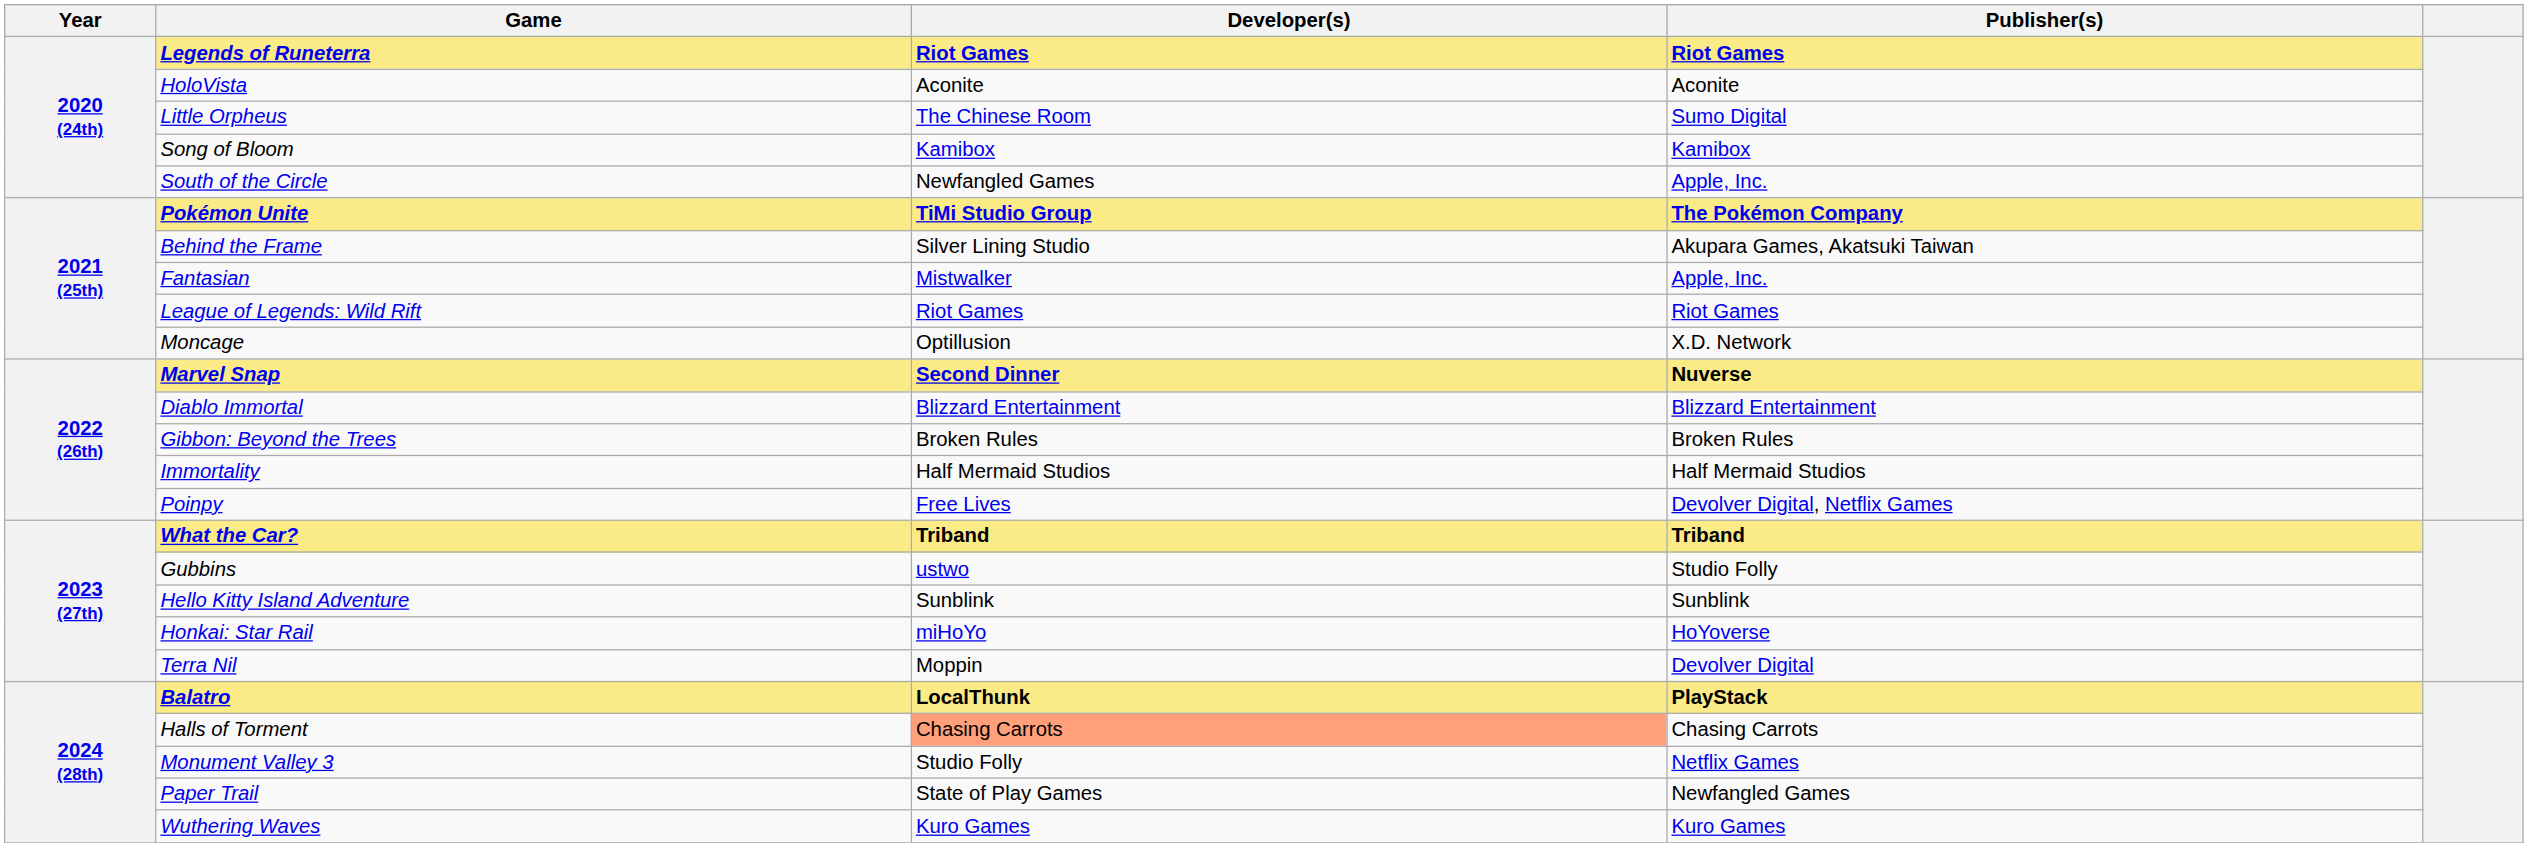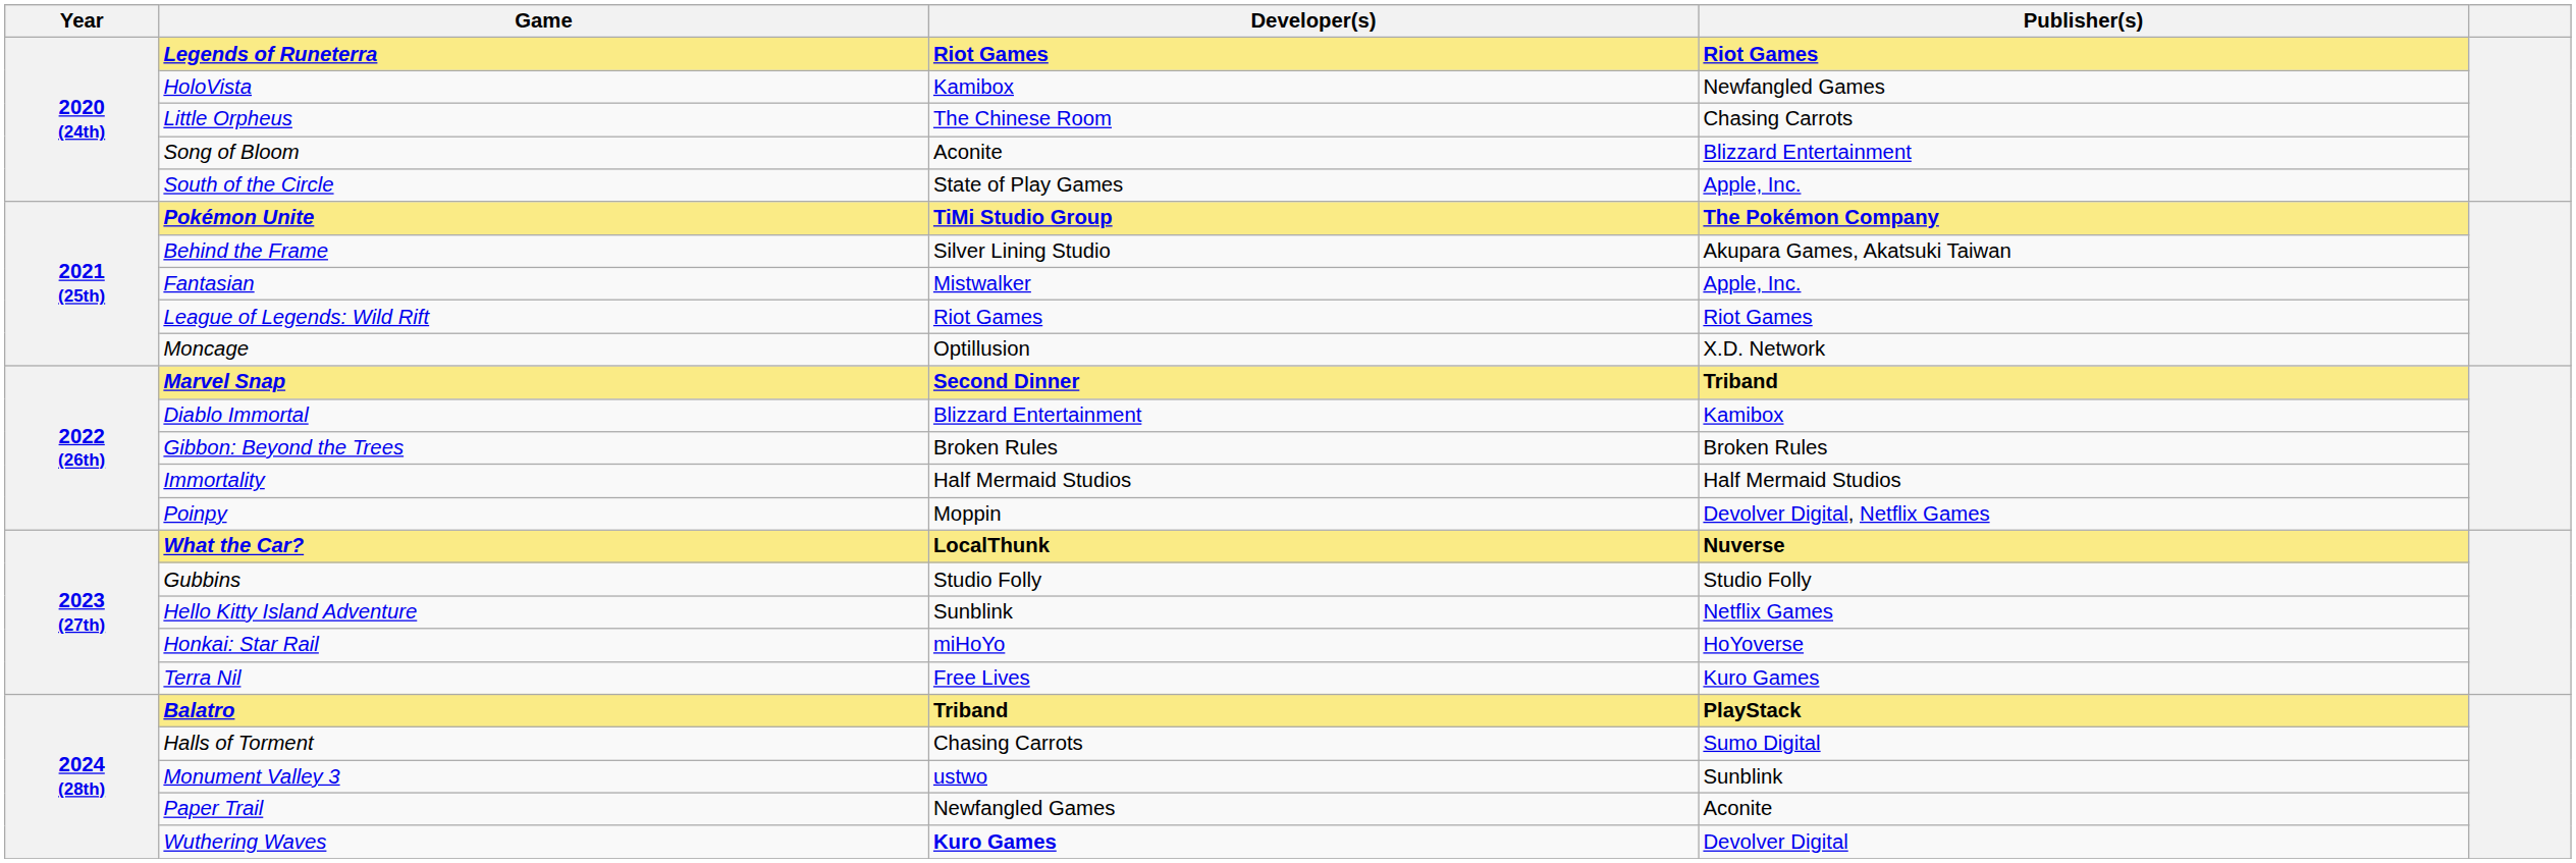 <table class="wikitable sortable" style="width:100%;">
 <tr style="background:#bebebe">
 <th scope="col" style="width:6%;">Year</th>
 <th scope="col" style="width:30%;">Game</th>
 <th scope="col" style="width:30%;">Developer(s)</th>
 <th scope="col" style="width:30%;">Publisher(s)</th>
 <th scope="col" style="width:4%;" class="unsortable"></th>
 </tr>
 <tr>
 <th scope="row" rowspan="5" style="text-align:center"><a href='#'>2020</a> <br><small><a href='#'>(24th)</a> </small></th>
 <td style="background:#FAEB86"><strong><em><a href='#'>Legends of Runeterra</a></em></strong></td>
 <td style="background:#FAEB86"><strong><a href='#'>Riot Games</a></strong></td>
 <td style="background:#FAEB86"><strong><a href='#'>Riot Games</a></strong></td>
 <th scope="row" rowspan="5" style="text-align;center;"></th>
 </tr>
 <tr>
 <td><em><a href='#'>HoloVista</a></em></td>
-<td>Aconite</td>
-<td>Aconite</td>
+<td><a href='#'>Kamibox</a></td>
+<td>Newfangled Games</td>
 </tr>
 <tr>
 <td><em><a href='#'>Little Orpheus</a></em></td>
 <td><a href='#'>The Chinese Room</a></td>
-<td><a href='#'>Sumo Digital</a></td>
+<td>Chasing Carrots</td>
 </tr>
 <tr>
 <td><em>Song of Bloom</em></td>
-<td><a href='#'>Kamibox</a></td>
-<td><a href='#'>Kamibox</a></td>
+<td>Aconite</td>
+<td><a href='#'>Blizzard Entertainment</a></td>
 </tr>
 <tr>
 <td><em><a href='#'>South of the Circle</a></em></td>
-<td>Newfangled Games</td>
+<td>State of Play Games</td>
 <td><a href='#'>Apple, Inc.</a></td>
 </tr>
 <tr>
 <th scope="row" rowspan="5" style="text-align:center"><a href='#'>2021</a> <br><small><a href='#'>(25th)</a> </small></th>
 <td style="background:#FAEB86"><strong><em><a href='#'>Pokémon Unite</a></em></strong></td>
 <td style="background:#FAEB86"><strong><a href='#'>TiMi Studio Group</a></strong></td>
 <td style="background:#FAEB86"><strong><a href='#'>The Pokémon Company</a></strong></td>
 <th scope="row" rowspan="5" style="text-align;center;"></th>
 </tr>
 <tr>
 <td><em><a href='#'>Behind the Frame</a></em></td>
 <td>Silver Lining Studio</td>
 <td>Akupara Games, Akatsuki Taiwan</td>
 </tr>
 <tr>
 <td><em><a href='#'>Fantasian</a></em></td>
 <td><a href='#'>Mistwalker</a></td>
 <td><a href='#'>Apple, Inc.</a></td>
 </tr>
 <tr>
 <td><em><a href='#'>League of Legends: Wild Rift</a></em></td>
 <td><a href='#'>Riot Games</a></td>
 <td><a href='#'>Riot Games</a></td>
 </tr>
 <tr>
 <td><em>Moncage</em></td>
 <td>Optillusion</td>
 <td>X.D. Network</td>
 </tr>
 <tr>
 <th scope="row" rowspan="5" style="text-align:center"><a href='#'>2022</a> <br><small><a href='#'>(26th)</a> </small></th>
 <td style="background:#FAEB86"><strong><em><a href='#'>Marvel Snap</a></em></strong></td>
 <td style="background:#FAEB86"><strong><a href='#'>Second Dinner</a></strong></td>
-<td style="background:#FAEB86"><strong>Nuverse</strong></td>
+<td style="background:#FAEB86"><strong>Triband</strong></td>
 <th scope="row" rowspan="5" style="text-align;center;"><br></th>
 </tr>
 <tr>
 <td><em><a href='#'>Diablo Immortal</a></em></td>
 <td><a href='#'>Blizzard Entertainment</a></td>
-<td><a href='#'>Blizzard Entertainment</a></td>
+<td><a href='#'>Kamibox</a></td>
 </tr>
 <tr>
 <td><em><a href='#'>Gibbon: Beyond the Trees</a></em></td>
 <td>Broken Rules</td>
 <td>Broken Rules</td>
 </tr>
 <tr>
 <td><em><a href='#'>Immortality</a></em></td>
 <td>Half Mermaid Studios</td>
 <td>Half Mermaid Studios</td>
 </tr>
 <tr>
 <td><em><a href='#'>Poinpy</a></em></td>
-<td><a href='#'>Free Lives</a></td>
+<td>Moppin</td>
 <td><a href='#'>Devolver Digital</a>, <a href='#'>Netflix Games</a></td>
 </tr>
 <tr>
 <th scope="row" rowspan="5" style="text-align:center"><a href='#'>2023</a> <br><small><a href='#'>(27th)</a> </small></th>
 <td style="background:#FAEB86"><strong><em><a href='#'>What the Car?</a></em></strong></td>
-<td style="background:#FAEB86"><strong>Triband</strong></td>
-<td style="background:#FAEB86"><strong>Triband</strong></td>
+<td style="background:#FAEB86"><strong>LocalThunk</strong></td>
+<td style="background:#FAEB86"><strong>Nuverse</strong></td>
 <th scope="row" rowspan="5" style="text-align;center;"></th>
 </tr>
 <tr>
 <td><em>Gubbins</em></td>
-<td><a href='#'>ustwo</a></td>
+<td>Studio Folly</td>
 <td>Studio Folly</td>
 </tr>
 <tr>
 <td><em><a href='#'>Hello Kitty Island Adventure</a></em></td>
 <td>Sunblink</td>
-<td>Sunblink</td>
+<td><a href='#'>Netflix Games</a></td>
 </tr>
 <tr>
 <td><em><a href='#'>Honkai: Star Rail</a></em></td>
 <td><a href='#'>miHoYo</a></td>
 <td><a href='#'>HoYoverse</a></td>
 </tr>
 <tr>
 <td><em><a href='#'>Terra Nil</a></em></td>
-<td>Moppin</td>
-<td><a href='#'>Devolver Digital</a></td>
+<td><a href='#'>Free Lives</a></td>
+<td><a href='#'>Kuro Games</a></td>
 </tr>
 <tr>
 <th scope="row" rowspan="5" style="text-align:center"><a href='#'>2024</a> <br><small><a href='#'>(28th)</a> </small></th>
 <td style="background:#FAEB86"><strong><em><a href='#'>Balatro</a></em></strong></td>
-<td style="background:#FAEB86"><strong>LocalThunk</strong></td>
+<td style="background:#FAEB86"><strong>Triband</strong></td>
 <td style="background:#FAEB86"><strong>PlayStack</strong></td>
 <th scope="row" rowspan="5" style="text-align;center;"><br></th>
 </tr>
 <tr>
 <td><em>Halls of Torment</em></td>
-<td style="background: lightsalmon;">Chasing Carrots</td>
 <td>Chasing Carrots</td>
+<td><a href='#'>Sumo Digital</a></td>
 </tr>
 <tr>
 <td><em><a href='#'>Monument Valley 3</a></em></td>
-<td>Studio Folly</td>
-<td><a href='#'>Netflix Games</a></td>
+<td><a href='#'>ustwo</a></td>
+<td>Sunblink</td>
 </tr>
 <tr>
 <td><em><a href='#'>Paper Trail</a></em></td>
-<td>State of Play Games</td>
 <td>Newfangled Games</td>
+<td>Aconite</td>
 </tr>
 <tr>
 <td><em><a href='#'>Wuthering Waves</a></em></td>
-<td><a href='#'>Kuro Games</a></td>
-<td><a href='#'>Kuro Games</a></td>
+<td><strong><a href='#'>Kuro Games</a></strong></td>
+<td><a href='#'>Devolver Digital</a></td>
 </tr>
 </table>
